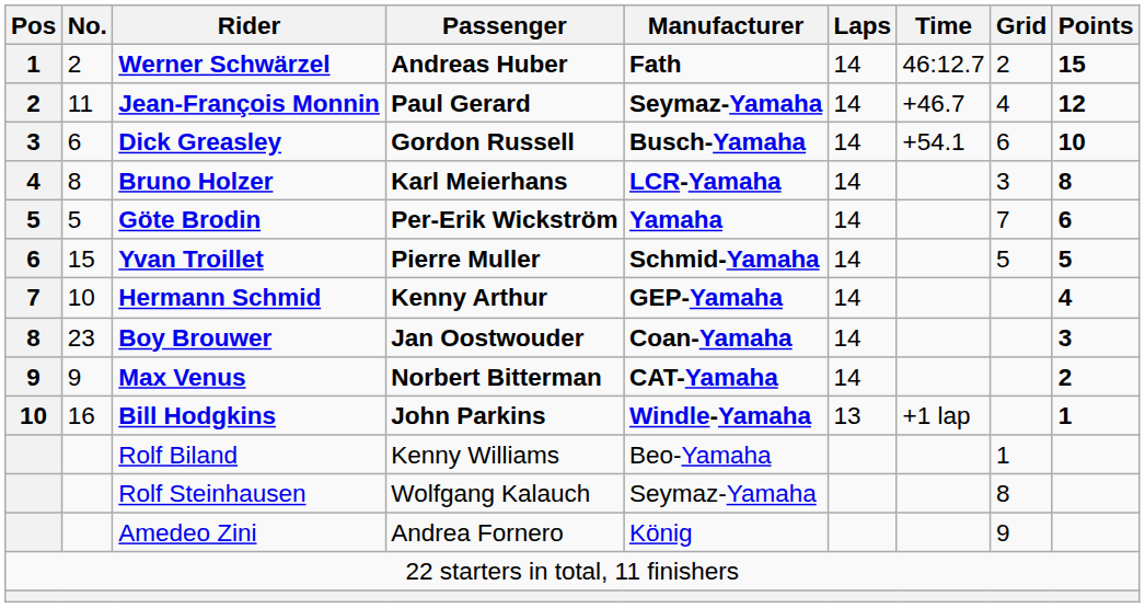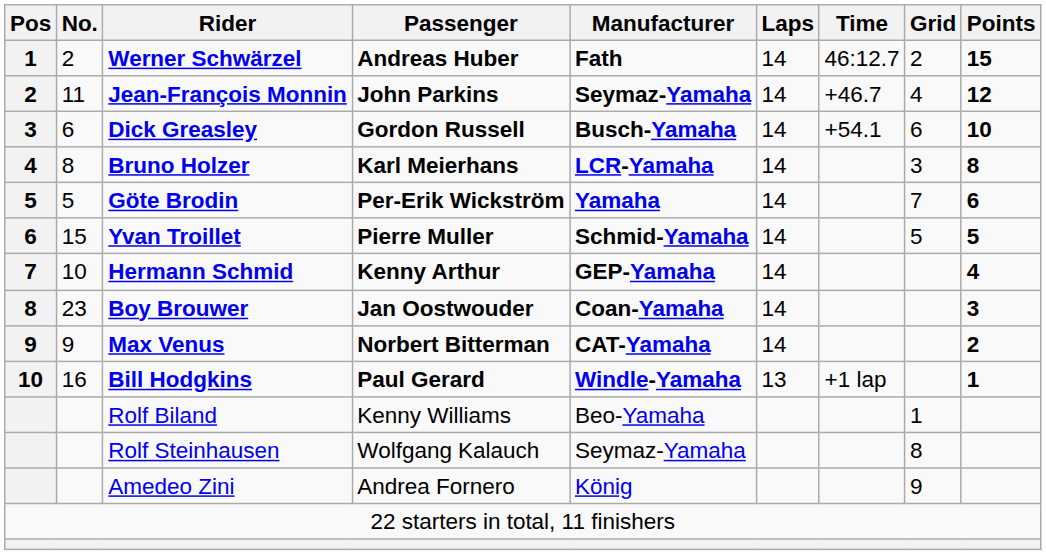 <table class="wikitable" style="font-size: 95%;">
 <tr>
 <th>Pos</th>
 <th>No.</th>
 <th>Rider</th>
 <th>Passenger</th>
 <th>Manufacturer</th>
 <th>Laps</th>
 <th>Time</th>
 <th>Grid</th>
 <th>Points</th>
 </tr>
 <tr>
 <th>1</th>
 <td>2</td>
 <td> <strong><a href='#'>Werner Schwärzel</a></strong></td>
 <td> <strong>Andreas Huber</strong></td>
 <td><strong>Fath</strong></td>
 <td>14</td>
 <td>46:12.7</td>
 <td>2</td>
 <td><strong>15</strong></td>
 </tr>
 <tr>
 <th>2</th>
 <td>11</td>
 <td> <strong><a href='#'>Jean-François Monnin</a></strong></td>
-<td> <strong>Paul Gerard</strong></td>
+<td> <strong>John Parkins</strong></td>
 <td><strong>Seymaz-<a href='#'>Yamaha</a></strong></td>
 <td>14</td>
 <td>+46.7</td>
 <td>4</td>
 <td><strong>12</strong></td>
 </tr>
 <tr>
 <th>3</th>
 <td>6</td>
 <td> <strong><a href='#'>Dick Greasley</a></strong></td>
 <td> <strong>Gordon Russell</strong></td>
 <td><strong>Busch-<a href='#'>Yamaha</a></strong></td>
 <td>14</td>
 <td>+54.1</td>
 <td>6</td>
 <td><strong>10</strong></td>
 </tr>
 <tr>
 <th>4</th>
 <td>8</td>
 <td> <strong><a href='#'>Bruno Holzer</a></strong></td>
 <td> <strong>Karl Meierhans</strong></td>
 <td><strong><a href='#'>LCR</a>-<a href='#'>Yamaha</a></strong></td>
 <td>14</td>
 <td></td>
 <td>3</td>
 <td><strong>8</strong></td>
 </tr>
 <tr>
 <th>5</th>
 <td>5</td>
 <td> <strong><a href='#'>Göte Brodin</a></strong></td>
 <td> <strong>Per-Erik Wickström</strong></td>
 <td><strong><a href='#'>Yamaha</a></strong></td>
 <td>14</td>
 <td></td>
 <td>7</td>
 <td><strong>6</strong></td>
 </tr>
 <tr>
 <th>6</th>
 <td>15</td>
 <td> <strong><a href='#'>Yvan Troillet</a></strong></td>
 <td> <strong>Pierre Muller</strong></td>
 <td><strong>Schmid-<a href='#'>Yamaha</a></strong></td>
 <td>14</td>
 <td></td>
 <td>5</td>
 <td><strong>5</strong></td>
 </tr>
 <tr>
 <th>7</th>
 <td>10</td>
 <td> <strong><a href='#'>Hermann Schmid</a></strong></td>
 <td> <strong>Kenny Arthur</strong></td>
 <td><strong>GEP-<a href='#'>Yamaha</a></strong></td>
 <td>14</td>
 <td></td>
 <td></td>
 <td><strong>4</strong></td>
 </tr>
 <tr>
 <th>8</th>
 <td>23</td>
 <td> <strong><a href='#'>Boy Brouwer</a></strong></td>
 <td> <strong>Jan Oostwouder</strong></td>
 <td><strong>Coan-<a href='#'>Yamaha</a></strong></td>
 <td>14</td>
 <td></td>
 <td></td>
 <td><strong>3</strong></td>
 </tr>
 <tr>
 <th>9</th>
 <td>9</td>
 <td> <strong><a href='#'>Max Venus</a></strong></td>
 <td> <strong>Norbert Bitterman</strong></td>
 <td><strong>CAT-<a href='#'>Yamaha</a></strong></td>
 <td>14</td>
 <td></td>
 <td></td>
 <td><strong>2</strong></td>
 </tr>
 <tr>
 <th>10</th>
 <td>16</td>
 <td> <strong><a href='#'>Bill Hodgkins</a></strong></td>
-<td> <strong>John Parkins</strong></td>
+<td> <strong>Paul Gerard</strong></td>
 <td><strong><a href='#'>Windle</a>-<a href='#'>Yamaha</a></strong></td>
 <td>13</td>
 <td>+1 lap</td>
 <td></td>
 <td><strong>1</strong></td>
 </tr>
 <tr>
 <th></th>
 <td></td>
 <td> <a href='#'>Rolf Biland</a></td>
 <td> Kenny Williams</td>
 <td>Beo-<a href='#'>Yamaha</a></td>
 <td></td>
 <td></td>
 <td>1</td>
 <td></td>
 </tr>
 <tr>
 <th></th>
 <td></td>
 <td> <a href='#'>Rolf Steinhausen</a></td>
 <td> Wolfgang Kalauch</td>
 <td>Seymaz-<a href='#'>Yamaha</a></td>
 <td></td>
 <td></td>
 <td>8</td>
 <td></td>
 </tr>
 <tr>
 <th></th>
 <td></td>
 <td> <a href='#'>Amedeo Zini</a></td>
 <td> Andrea Fornero</td>
 <td><a href='#'>König</a></td>
 <td></td>
 <td></td>
 <td>9</td>
 <td></td>
 </tr>
 <tr>
 <td colspan=9 align=center>22 starters in total, 11 finishers</td>
 </tr>
 <tr>
 <th colspan=9></th>
 </tr>
 </table>
